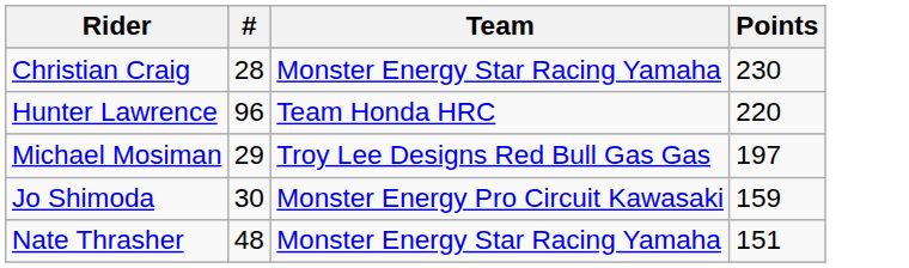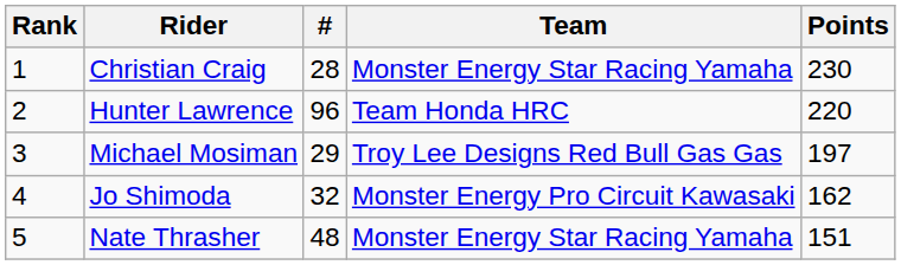 <table class="wikitable">
 <tr>
+<th>Rank</th>
 <th>Rider</th>
 <th>#</th>
 <th>Team</th>
 <th>Points</th>
 </tr>
 <tr>
+<td>1</td>
 <td> <a href='#'>Christian Craig</a></td>
 <td>28</td>
 <td><a href='#'>Monster Energy Star Racing Yamaha</a></td>
 <td>230</td>
 </tr>
 <tr>
+<td>2</td>
 <td> <a href='#'>Hunter Lawrence</a></td>
 <td>96</td>
 <td><a href='#'>Team Honda HRC</a></td>
 <td>220</td>
 </tr>
 <tr>
+<td>3</td>
 <td> <a href='#'>Michael Mosiman</a></td>
 <td>29</td>
 <td><a href='#'>Troy Lee Designs Red Bull Gas Gas</a></td>
 <td>197</td>
 </tr>
 <tr>
+<td>4</td>
 <td> <a href='#'>Jo Shimoda</a></td>
-<td>30</td>
+<td>32</td>
 <td><a href='#'>Monster Energy Pro Circuit Kawasaki</a></td>
-<td>159</td>
+<td>162</td>
 </tr>
 <tr>
+<td>5</td>
 <td> <a href='#'>Nate Thrasher</a></td>
 <td>48</td>
 <td><a href='#'>Monster Energy Star Racing Yamaha</a></td>
 <td>151</td>
 </tr>
 </table>
